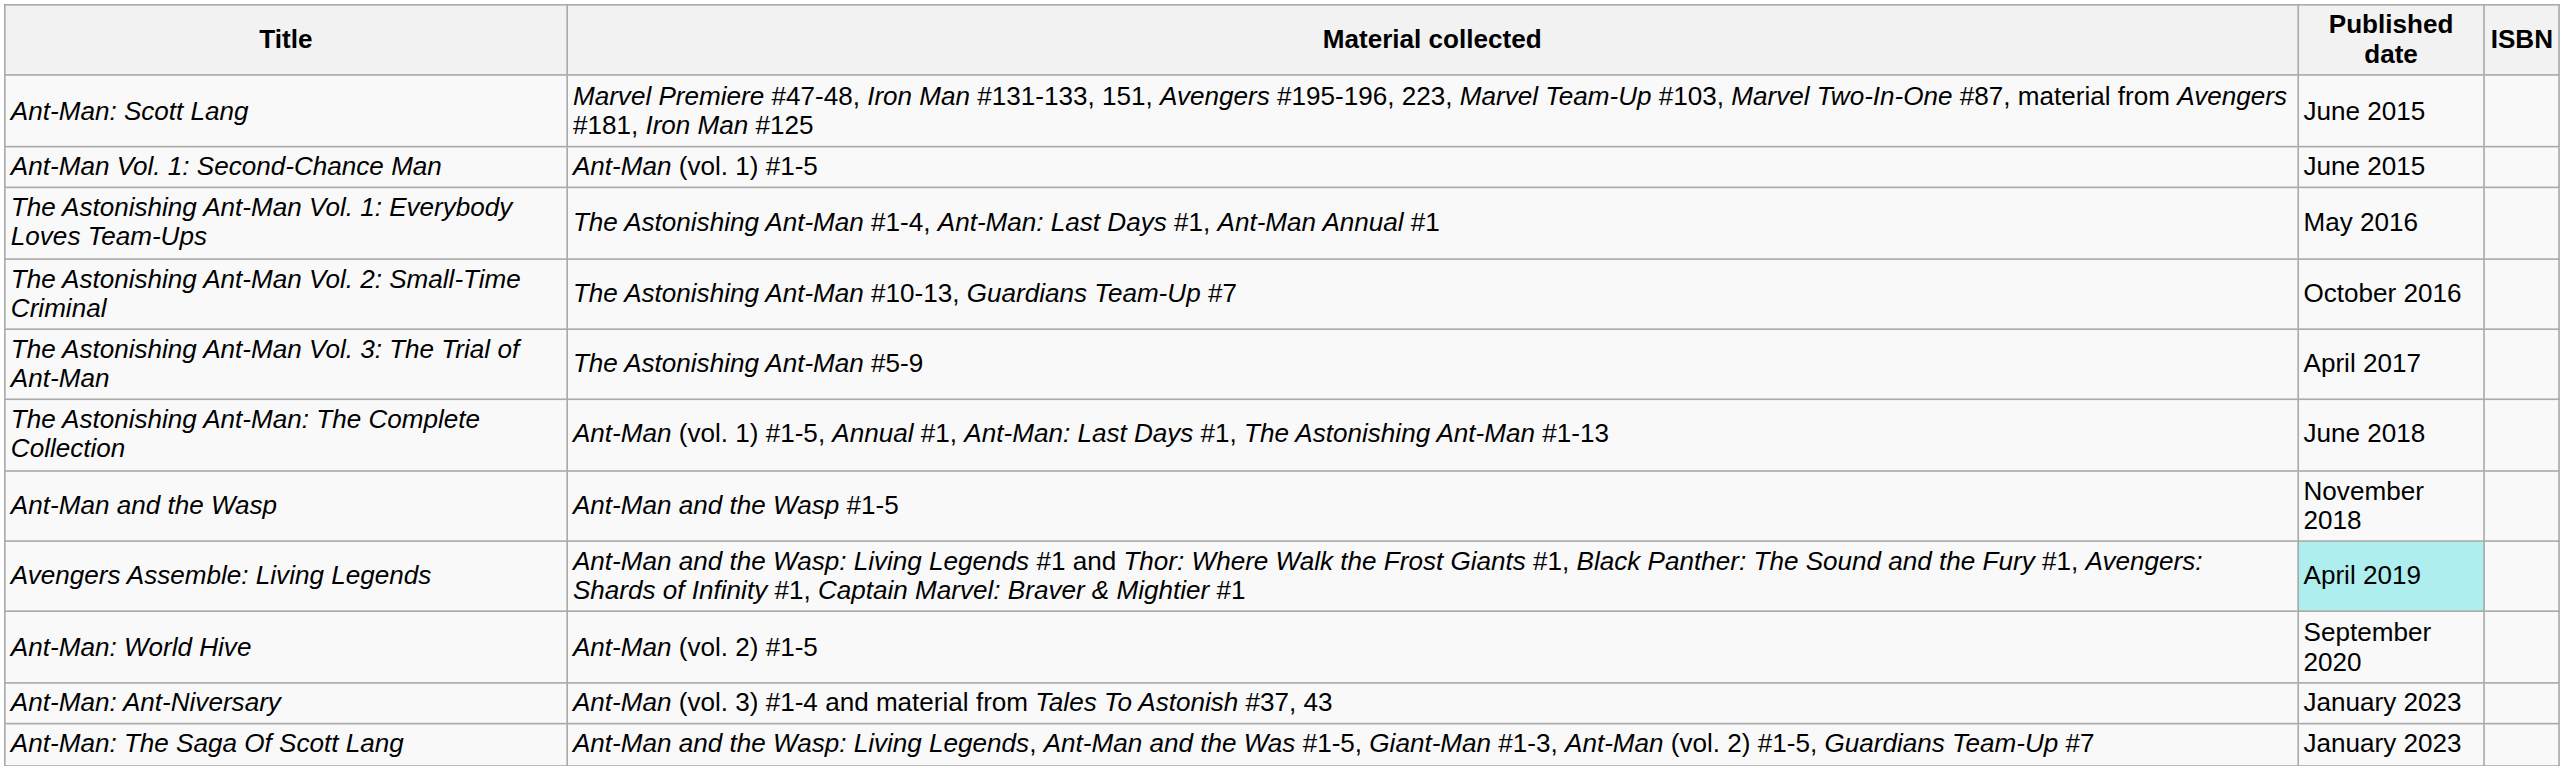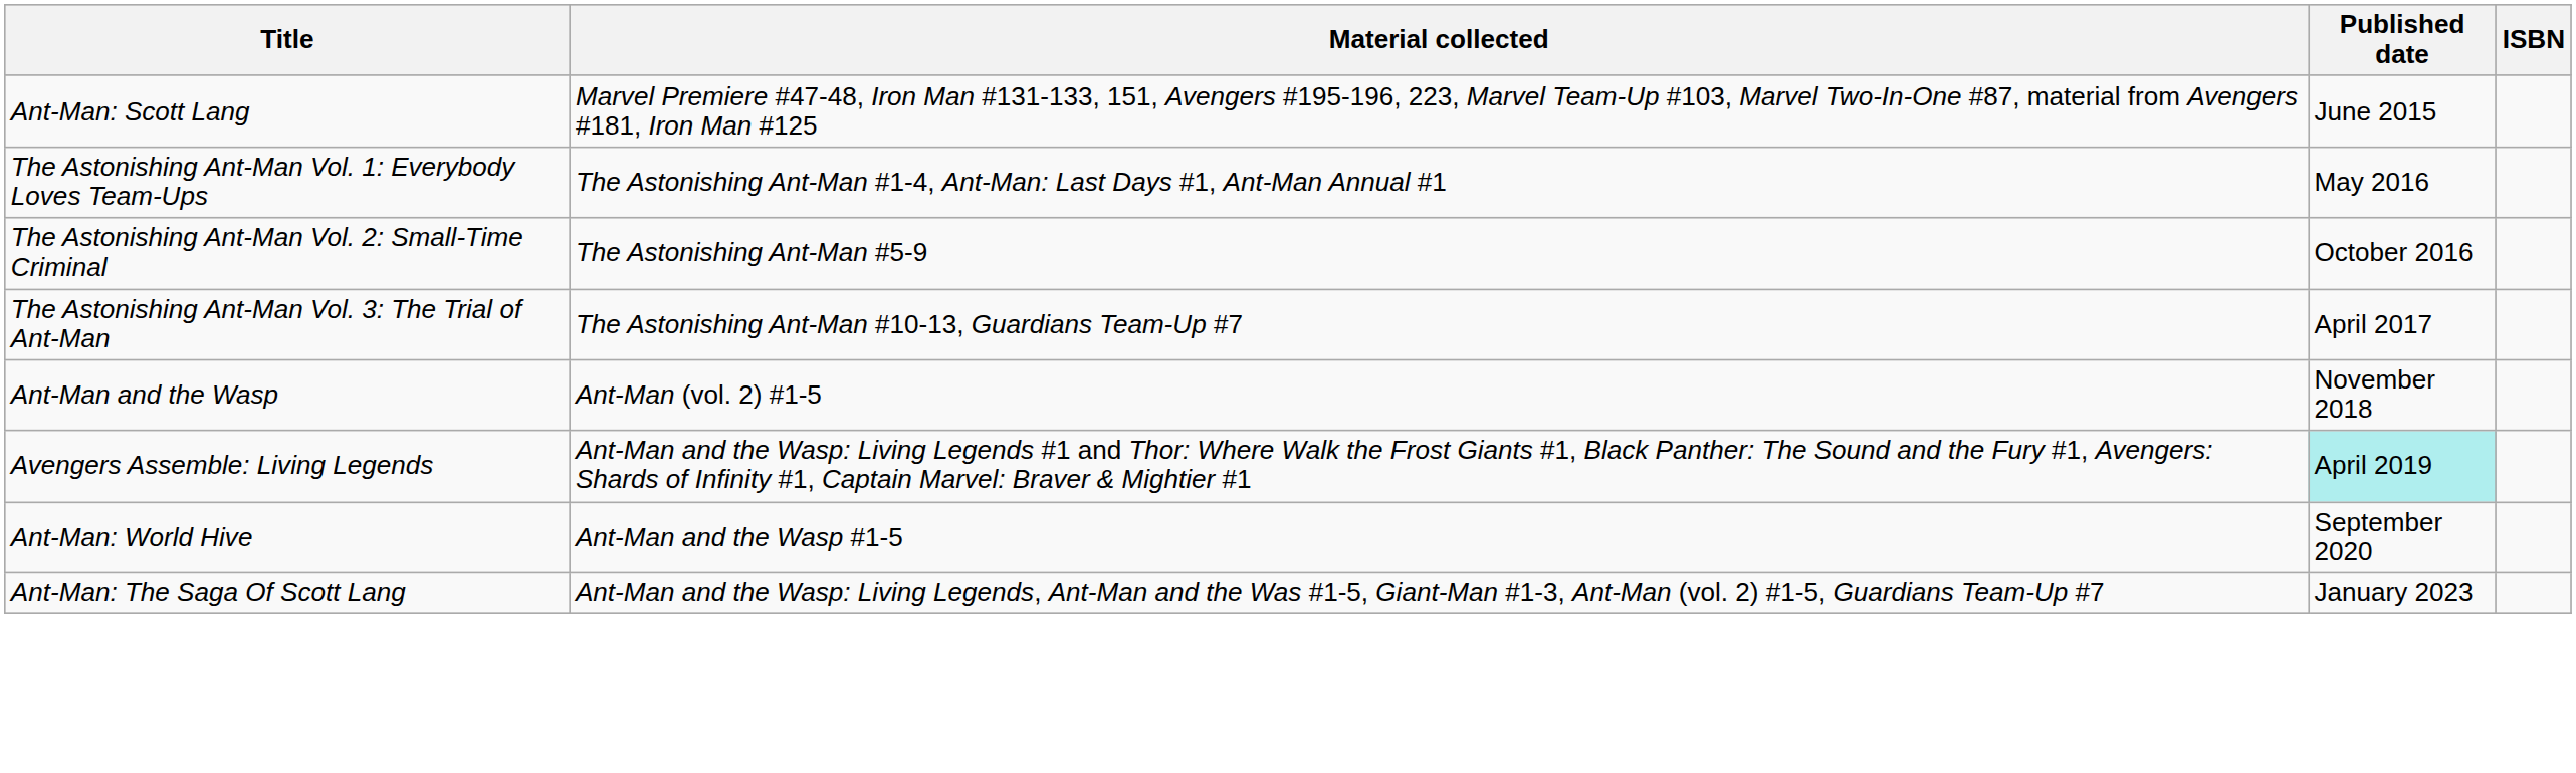 <table class="wikitable">
 <tr>
 <th>Title</th>
 <th>Material collected</th>
 <th>Published date</th>
 <th>ISBN</th>
 </tr>
 <tr>
 <td><em>Ant-Man: Scott Lang</em></td>
 <td><em>Marvel Premiere</em> #47-48, <em>Iron Man</em> #131-133, 151, <em>Avengers</em> #195-196, 223, <em>Marvel Team-Up</em> #103, <em>Marvel Two-In-One</em> #87, material from <em>Avengers</em> #181, <em>Iron Man</em> #125</td>
 <td>June 2015</td>
 <td></td>
 </tr>
 <tr>
-<td><em>Ant-Man Vol. 1: Second-Chance Man</em></td>
-<td><em>Ant-Man</em> (vol. 1) #1-5</td>
-<td>June 2015</td>
-<td></td>
-</tr>
-<tr>
 <td><em>The Astonishing Ant-Man Vol. 1: Everybody Loves Team-Ups</em></td>
 <td><em>The Astonishing Ant-Man</em> #1-4, <em>Ant-Man: Last Days</em> #1, <em>Ant-Man Annual</em> #1</td>
 <td>May 2016</td>
 <td></td>
 </tr>
 <tr>
 <td><em>The Astonishing Ant-Man Vol. 2: Small-Time Criminal</em></td>
-<td><em>The Astonishing Ant-Man</em> #10-13, <em>Guardians Team-Up</em> #7</td>
+<td><em>The Astonishing Ant-Man</em> #5-9</td>
 <td>October 2016</td>
 <td></td>
 </tr>
 <tr>
 <td><em>The Astonishing Ant-Man Vol. 3: The Trial of Ant-Man</em></td>
-<td><em>The Astonishing Ant-Man</em> #5-9</td>
+<td><em>The Astonishing Ant-Man</em> #10-13, <em>Guardians Team-Up</em> #7</td>
 <td>April 2017</td>
 <td></td>
 </tr>
 <tr>
-<td><em>The Astonishing Ant-Man: The Complete Collection</em></td>
-<td><em>Ant-Man</em> (vol. 1) #1-5, <em>Annual</em> #1, <em>Ant-Man: Last Days</em> #1, <em>The Astonishing Ant-Man</em> #1-13</td>
-<td>June 2018</td>
-<td></td>
-</tr>
-<tr>
 <td><em>Ant-Man and the Wasp</em></td>
-<td><em>Ant-Man and the Wasp</em> #1-5</td>
+<td><em>Ant-Man</em> (vol. 2) #1-5</td>
 <td>November 2018</td>
 <td></td>
 </tr>
 <tr>
 <td><em>Avengers Assemble: Living Legends</em></td>
 <td><em>Ant-Man and the Wasp: Living Legends</em> #1 and <em>Thor: Where Walk the Frost Giants</em> #1, <em>Black Panther: The Sound and the Fury</em> #1, <em>Avengers: Shards of Infinity</em> #1, <em>Captain Marvel: Braver & Mightier</em> #1</td>
 <td style="background: paleturquoise;">April 2019</td>
 <td></td>
 </tr>
 <tr>
 <td><em>Ant-Man: World Hive</em></td>
-<td><em>Ant-Man</em> (vol. 2) #1-5</td>
+<td><em>Ant-Man and the Wasp</em> #1-5</td>
 <td>September 2020</td>
-<td></td>
-</tr>
-<tr>
-<td><em>Ant-Man: Ant-Niversary</em></td>
-<td><em>Ant-Man</em> (vol. 3) #1-4 and material from <em>Tales To Astonish</em> #37, 43</td>
-<td>January 2023</td>
 <td></td>
 </tr>
 <tr>
 <td><em>Ant-Man: The Saga Of Scott Lang</em></td>
 <td><em>Ant-Man and the Wasp: Living Legends</em>, <em>Ant-Man and the Was</em> #1-5, <em>Giant-Man</em> #1-3, <em>Ant-Man</em> (vol. 2) #1-5, <em>Guardians Team-Up</em> #7</td>
 <td>January 2023</td>
 <td></td>
 </tr>
 </table>
